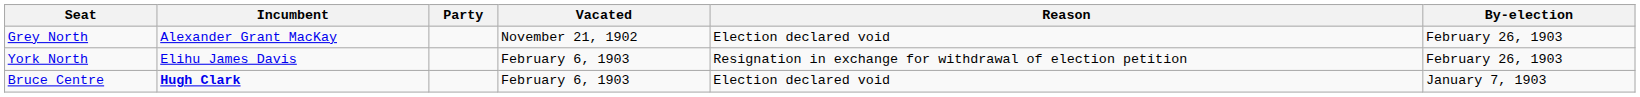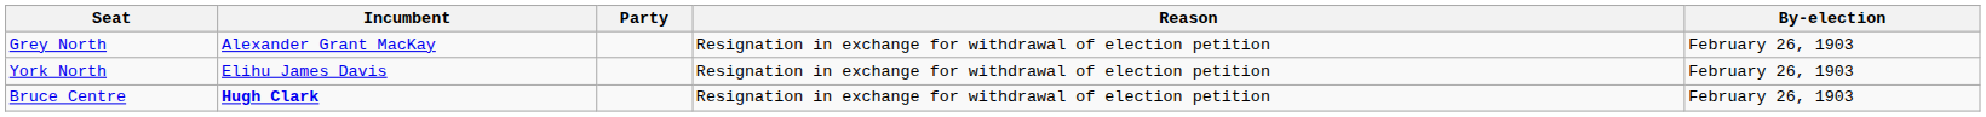 <table class=wikitable style="width:100%">
 <tr>
 <th>Seat</th>
 <th>Incumbent</th>
 <th>Party</th>
-<th>Vacated</th>
 <th>Reason</th>
 <th>By-election</th>
 </tr>
 <tr>
 <td><a href='#'>Grey North</a></td>
 <td><a href='#'>Alexander Grant MacKay</a></td>
 <td></td>
-<td>November 21, 1902</td>
-<td>Election declared void</td>
+<td>Resignation in exchange for withdrawal of election petition</td>
 <td>February 26, 1903</td>
 </tr>
 <tr>
 <td><a href='#'>York North</a></td>
 <td><a href='#'>Elihu James Davis</a></td>
 <td></td>
-<td>February 6, 1903</td>
 <td>Resignation in exchange for withdrawal of election petition</td>
 <td>February 26, 1903</td>
 </tr>
 <tr>
 <td><a href='#'>Bruce Centre</a></td>
 <td><strong><a href='#'>Hugh Clark</a></strong></td>
 <td></td>
-<td>February 6, 1903</td>
-<td>Election declared void</td>
-<td>January 7, 1903</td>
+<td>Resignation in exchange for withdrawal of election petition</td>
+<td>February 26, 1903</td>
 </tr>
 </table>
